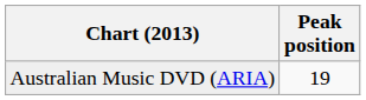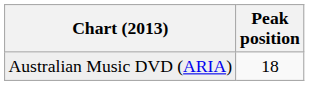 <table class="wikitable sortable plainrowheaders">
 <tr>
 <th>Chart (2013)</th>
 <th>Peak<br>position</th>
 </tr>
 <tr>
 <td bgcolor="#efefef">Australian Music DVD (<a href='#'>ARIA</a>)</td>
-<td align="center">19</td>
+<td align="center">18</td>
 </tr>
 </table>
